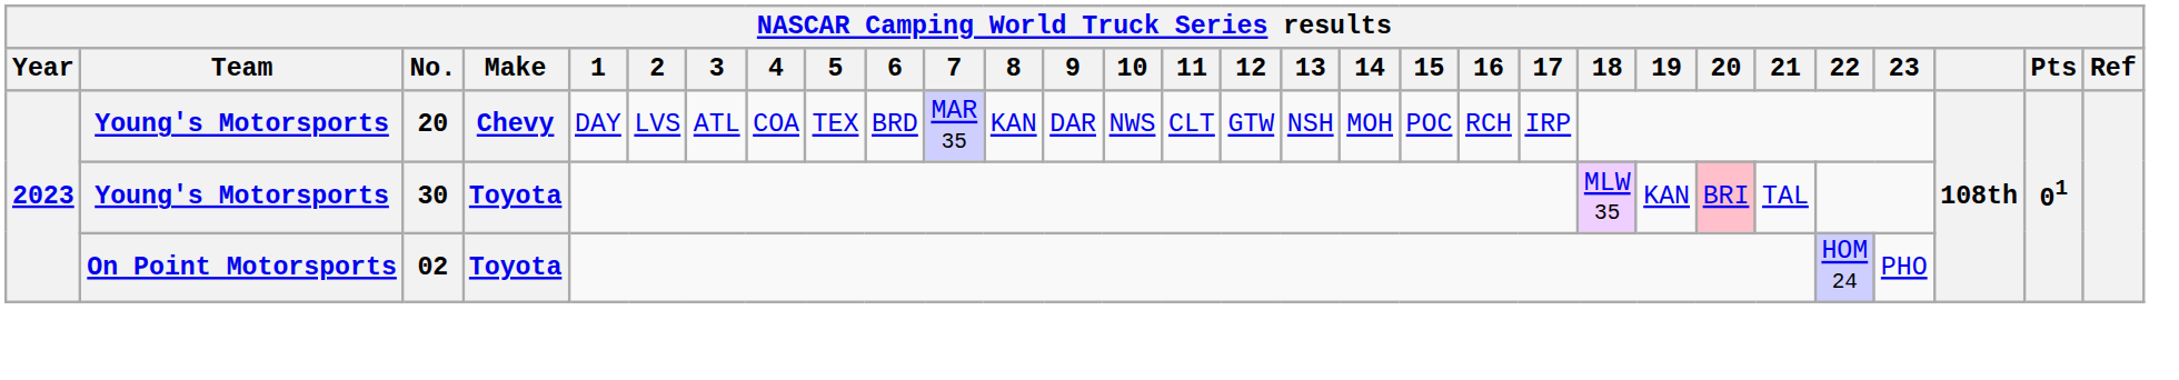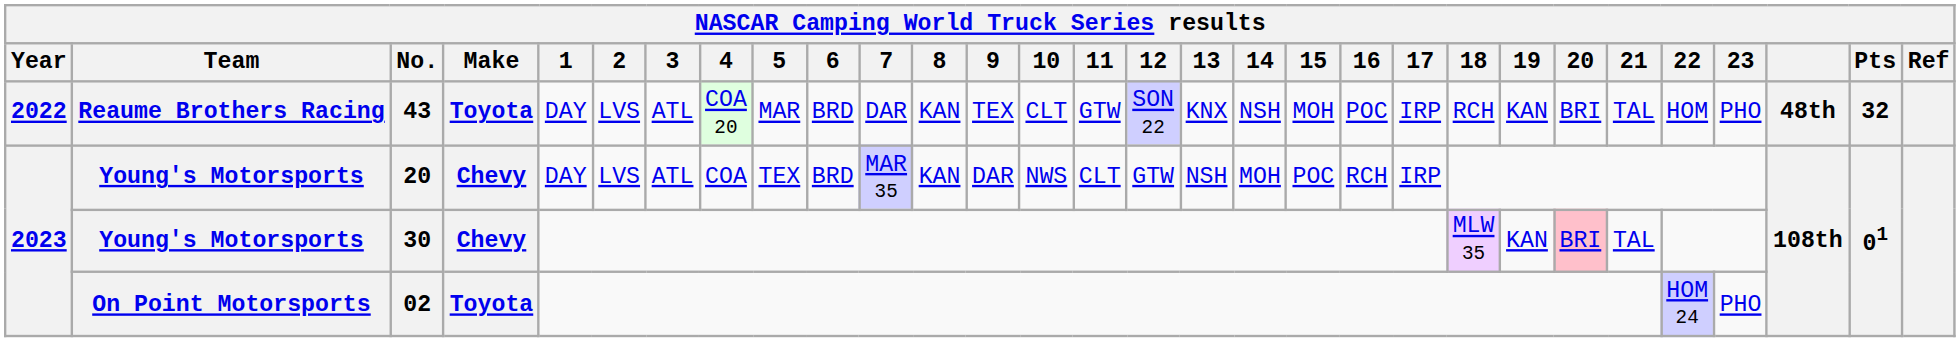 <table class="wikitable" style="text-align:center; font-size:75%">
 <tr>
 <th colspan=30><a href='#'>NASCAR Camping World Truck Series</a> results</th>
 </tr>
 <tr>
 <th>Year</th>
 <th>Team</th>
 <th>No.</th>
 <th>Make</th>
 <th>1</th>
 <th>2</th>
 <th>3</th>
 <th>4</th>
 <th>5</th>
 <th>6</th>
 <th>7</th>
 <th>8</th>
 <th>9</th>
 <th>10</th>
 <th>11</th>
 <th>12</th>
 <th>13</th>
 <th>14</th>
 <th>15</th>
 <th>16</th>
 <th>17</th>
 <th>18</th>
 <th>19</th>
 <th>20</th>
 <th>21</th>
 <th>22</th>
 <th>23</th>
 <th></th>
 <th>Pts</th>
 <th>Ref</th>
 </tr>
 <tr>
+<th><a href='#'>2022</a></th>
+<th><a href='#'>Reaume Brothers Racing</a></th>
+<th>43</th>
+<th><a href='#'>Toyota</a></th>
+<td><a href='#'>DAY</a></td>
+<td><a href='#'>LVS</a></td>
+<td><a href='#'>ATL</a></td>
+<td style="background:#DFFFDF;"><a href='#'>COA</a><br><small>20</small></td>
+<td><a href='#'>MAR</a></td>
+<td><a href='#'>BRD</a></td>
+<td><a href='#'>DAR</a></td>
+<td><a href='#'>KAN</a></td>
+<td><a href='#'>TEX</a></td>
+<td><a href='#'>CLT</a></td>
+<td><a href='#'>GTW</a></td>
+<td style="background:#CFCFFF;"><a href='#'>SON</a><br><small>22</small></td>
+<td><a href='#'>KNX</a></td>
+<td><a href='#'>NSH</a></td>
+<td><a href='#'>MOH</a></td>
+<td><a href='#'>POC</a></td>
+<td><a href='#'>IRP</a></td>
+<td><a href='#'>RCH</a></td>
+<td><a href='#'>KAN</a></td>
+<td><a href='#'>BRI</a></td>
+<td><a href='#'>TAL</a></td>
+<td><a href='#'>HOM</a></td>
+<td><a href='#'>PHO</a></td>
+<th>48th</th>
+<th>32</th>
+<th></th>
+</tr>
+<tr>
 <th rowspan=3><a href='#'>2023</a></th>
 <th><a href='#'>Young's Motorsports</a></th>
 <th>20</th>
 <th><a href='#'>Chevy</a></th>
 <td><a href='#'>DAY</a></td>
 <td><a href='#'>LVS</a></td>
 <td><a href='#'>ATL</a></td>
 <td><a href='#'>COA</a></td>
 <td><a href='#'>TEX</a></td>
 <td><a href='#'>BRD</a></td>
 <td style="background:#CFCFFF;"><a href='#'>MAR</a><br><small>35</small></td>
 <td><a href='#'>KAN</a></td>
 <td><a href='#'>DAR</a></td>
 <td><a href='#'>NWS</a></td>
 <td><a href='#'>CLT</a></td>
 <td><a href='#'>GTW</a></td>
 <td><a href='#'>NSH</a></td>
 <td><a href='#'>MOH</a></td>
 <td><a href='#'>POC</a></td>
 <td><a href='#'>RCH</a></td>
 <td><a href='#'>IRP</a></td>
 <td colspan=6></td>
 <th rowspan=3>108th</th>
 <th rowspan=3>0<sup>1</sup></th>
 <th rowspan=3></th>
 </tr>
 <tr>
 <th><a href='#'>Young's Motorsports</a></th>
 <th>30</th>
-<th><a href='#'>Toyota</a></th>
+<th><a href='#'>Chevy</a></th>
 <td colspan=17></td>
 <td style="background:#EFCFFF;"><a href='#'>MLW</a><br><small>35</small></td>
 <td><a href='#'>KAN</a></td>
 <td style="background: pink;"><a href='#'>BRI</a></td>
 <td><a href='#'>TAL</a></td>
 <td colspan=2></td>
 </tr>
 <tr>
 <th><a href='#'>On Point Motorsports</a></th>
 <th>02</th>
 <th><a href='#'>Toyota</a></th>
 <td colspan=21></td>
 <td style="background:#CFCFFF;"><a href='#'>HOM</a><br><small>24</small></td>
 <td><a href='#'>PHO</a></td>
 </tr>
 </table>
